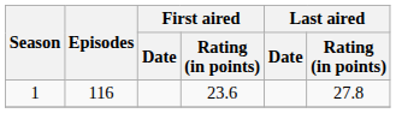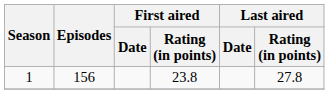 <table class="wikitable" style="text-align: center">
 <tr>
 <th scope="col" rowspan="2">Season</th>
 <th scope="col" rowspan="2" colspan="1">Episodes</th>
 <th scope="col" colspan="2">First aired</th>
 <th scope="col" colspan="2">Last aired</th>
 </tr>
 <tr>
 <th scope="col">Date</th>
 <th scope="col">Rating<br>(in points)</th>
 <th scope="col">Date</th>
 <th scope="col">Rating<br>(in points)</th>
 </tr>
 <tr>
 <td>1</td>
-<td>116</td>
+<td>156</td>
 <td></td>
-<td>23.6</td>
+<td>23.8</td>
 <td></td>
 <td>27.8</td>
 </tr>
 <tr>
 </tr>
 </table>
